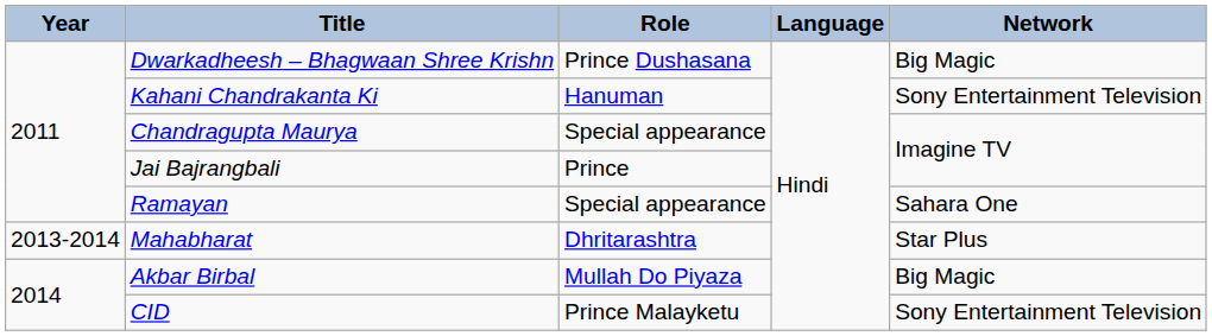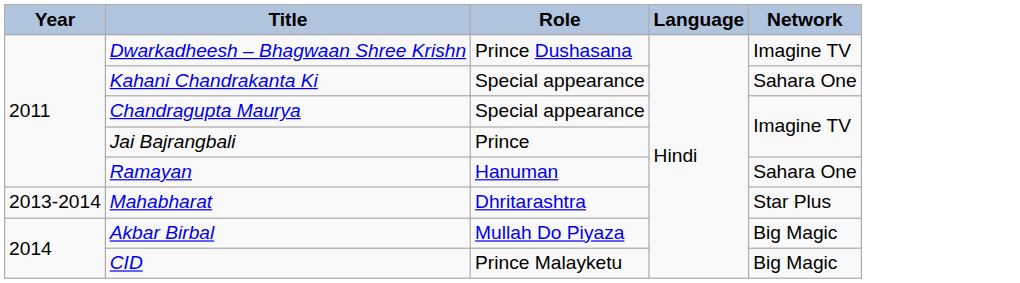 <table class="wikitable" style="font-size:100%">
 <tr style="text-align:center;">
 <th style="background:#B0C4DE;">Year</th>
 <th style="background:#B0C4DE;">Title</th>
 <th style="background:#B0C4DE;">Role</th>
 <th style="background:#B0C4DE;">Language</th>
 <th style="background:#B0C4DE;">Network</th>
 </tr>
 <tr>
 <td rowspan="5">2011</td>
 <td><em><a href='#'>Dwarkadheesh – Bhagwaan Shree Krishn</a></em></td>
 <td>Prince <a href='#'>Dushasana</a></td>
 <td rowspan="8">Hindi</td>
-<td>Big Magic</td>
+<td>Imagine TV</td>
 </tr>
 <tr>
 <td><em><a href='#'>Kahani Chandrakanta Ki</a></em></td>
-<td><a href='#'>Hanuman</a></td>
-<td>Sony Entertainment Television</td>
+<td>Special appearance</td>
+<td>Sahara One</td>
 </tr>
 <tr>
 <td><em><a href='#'>Chandragupta Maurya</a></em></td>
 <td>Special appearance</td>
 <td rowspan="2">Imagine TV</td>
 </tr>
 <tr>
 <td><em>Jai Bajrangbali</em></td>
 <td>Prince</td>
 </tr>
 <tr>
 <td><em><a href='#'>Ramayan</a></em></td>
-<td>Special appearance</td>
+<td><a href='#'>Hanuman</a></td>
 <td>Sahara One</td>
 </tr>
 <tr>
 <td>2013-2014</td>
 <td><em><a href='#'>Mahabharat</a></em></td>
 <td><a href='#'>Dhritarashtra</a></td>
 <td>Star Plus</td>
 </tr>
 <tr>
 <td rowspan="2">2014</td>
 <td><em><a href='#'>Akbar Birbal</a></em></td>
 <td><a href='#'>Mullah Do Piyaza</a></td>
 <td>Big Magic</td>
 </tr>
 <tr>
 <td><em><a href='#'>CID</a></em></td>
 <td>Prince Malayketu</td>
-<td>Sony Entertainment Television</td>
+<td>Big Magic</td>
 </tr>
 </table>
